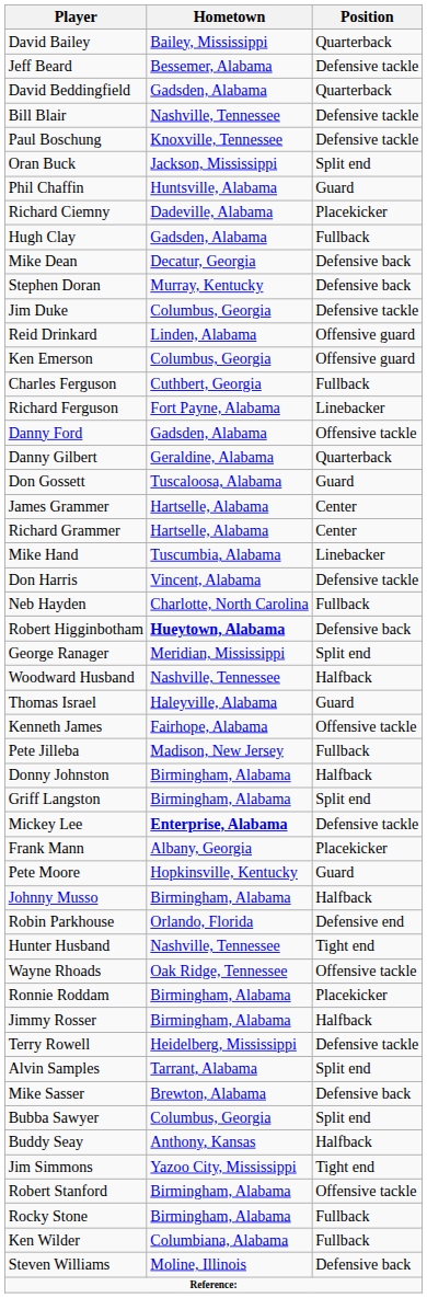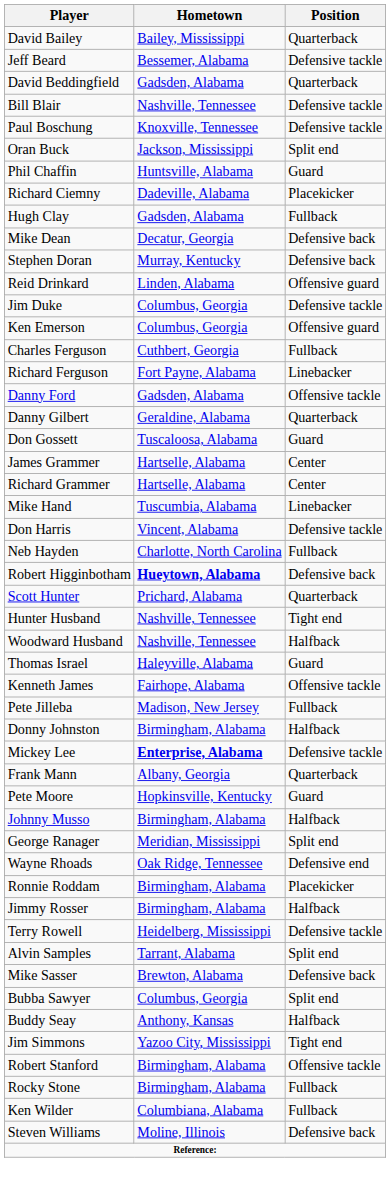 <table class="wikitable" border="1">
 <tr ;>
 <th>Player</th>
 <th>Hometown</th>
 <th>Position</th>
 </tr>
 <tr>
 <td>David Bailey</td>
 <td><a href='#'>Bailey, Mississippi</a></td>
 <td>Quarterback</td>
 </tr>
 <tr>
 <td>Jeff Beard</td>
 <td><a href='#'>Bessemer, Alabama</a></td>
 <td>Defensive tackle</td>
 </tr>
 <tr>
 <td>David Beddingfield</td>
 <td><a href='#'>Gadsden, Alabama</a></td>
 <td>Quarterback</td>
 </tr>
 <tr>
 <td>Bill Blair</td>
 <td><a href='#'>Nashville, Tennessee</a></td>
 <td>Defensive tackle</td>
 </tr>
 <tr>
 <td>Paul Boschung</td>
 <td><a href='#'>Knoxville, Tennessee</a></td>
 <td>Defensive tackle</td>
 </tr>
 <tr>
 <td>Oran Buck</td>
 <td><a href='#'>Jackson, Mississippi</a></td>
 <td>Split end</td>
 </tr>
 <tr>
 <td>Phil Chaffin</td>
 <td><a href='#'>Huntsville, Alabama</a></td>
 <td>Guard</td>
 </tr>
 <tr>
 <td>Richard Ciemny</td>
 <td><a href='#'>Dadeville, Alabama</a></td>
 <td>Placekicker</td>
 </tr>
 <tr>
 <td>Hugh Clay</td>
 <td><a href='#'>Gadsden, Alabama</a></td>
 <td>Fullback</td>
 </tr>
 <tr>
 <td>Mike Dean</td>
 <td><a href='#'>Decatur, Georgia</a></td>
 <td>Defensive back</td>
 </tr>
 <tr>
 <td>Stephen Doran</td>
 <td><a href='#'>Murray, Kentucky</a></td>
 <td>Defensive back</td>
 </tr>
 <tr>
+<td>Reid Drinkard</td>
+<td><a href='#'>Linden, Alabama</a></td>
+<td>Offensive guard</td>
+</tr>
+<tr>
 <td>Jim Duke</td>
 <td><a href='#'>Columbus, Georgia</a></td>
 <td>Defensive tackle</td>
-</tr>
-<tr>
-<td>Reid Drinkard</td>
-<td><a href='#'>Linden, Alabama</a></td>
-<td>Offensive guard</td>
 </tr>
 <tr>
 <td>Ken Emerson</td>
 <td><a href='#'>Columbus, Georgia</a></td>
 <td>Offensive guard</td>
 </tr>
 <tr>
 <td>Charles Ferguson</td>
 <td><a href='#'>Cuthbert, Georgia</a></td>
 <td>Fullback</td>
 </tr>
 <tr>
 <td>Richard Ferguson</td>
 <td><a href='#'>Fort Payne, Alabama</a></td>
 <td>Linebacker</td>
 </tr>
 <tr>
 <td><a href='#'>Danny Ford</a></td>
 <td><a href='#'>Gadsden, Alabama</a></td>
 <td>Offensive tackle</td>
 </tr>
 <tr>
 <td>Danny Gilbert</td>
 <td><a href='#'>Geraldine, Alabama</a></td>
 <td>Quarterback</td>
 </tr>
 <tr>
 <td>Don Gossett</td>
 <td><a href='#'>Tuscaloosa, Alabama</a></td>
 <td>Guard</td>
 </tr>
 <tr>
 <td>James Grammer</td>
 <td><a href='#'>Hartselle, Alabama</a></td>
 <td>Center</td>
 </tr>
 <tr>
 <td>Richard Grammer</td>
 <td><a href='#'>Hartselle, Alabama</a></td>
 <td>Center</td>
 </tr>
 <tr>
 <td>Mike Hand</td>
 <td><a href='#'>Tuscumbia, Alabama</a></td>
 <td>Linebacker</td>
 </tr>
 <tr>
 <td>Don Harris</td>
 <td><a href='#'>Vincent, Alabama</a></td>
 <td>Defensive tackle</td>
 </tr>
 <tr>
 <td>Neb Hayden</td>
 <td><a href='#'>Charlotte, North Carolina</a></td>
 <td>Fullback</td>
 </tr>
 <tr>
 <td>Robert Higginbotham</td>
 <td><strong><a href='#'>Hueytown, Alabama</a></strong></td>
 <td>Defensive back</td>
 </tr>
 <tr>
-<td>George Ranager</td>
-<td><a href='#'>Meridian, Mississippi</a></td>
-<td>Split end</td>
+<td><a href='#'>Scott Hunter</a></td>
+<td><a href='#'>Prichard, Alabama</a></td>
+<td>Quarterback</td>
+</tr>
+<tr>
+<td>Hunter Husband</td>
+<td><a href='#'>Nashville, Tennessee</a></td>
+<td>Tight end</td>
 </tr>
 <tr>
 <td>Woodward Husband</td>
 <td><a href='#'>Nashville, Tennessee</a></td>
 <td>Halfback</td>
 </tr>
 <tr>
 <td>Thomas Israel</td>
 <td><a href='#'>Haleyville, Alabama</a></td>
 <td>Guard</td>
 </tr>
 <tr>
 <td>Kenneth James</td>
 <td><a href='#'>Fairhope, Alabama</a></td>
 <td>Offensive tackle</td>
 </tr>
 <tr>
 <td>Pete Jilleba</td>
 <td><a href='#'>Madison, New Jersey</a></td>
 <td>Fullback</td>
 </tr>
 <tr>
 <td>Donny Johnston</td>
 <td><a href='#'>Birmingham, Alabama</a></td>
 <td>Halfback</td>
 </tr>
 <tr>
-<td>Griff Langston</td>
-<td><a href='#'>Birmingham, Alabama</a></td>
-<td>Split end</td>
-</tr>
-<tr>
 <td>Mickey Lee</td>
 <td><strong><a href='#'>Enterprise, Alabama</a></strong></td>
 <td>Defensive tackle</td>
 </tr>
 <tr>
 <td>Frank Mann</td>
 <td><a href='#'>Albany, Georgia</a></td>
-<td>Placekicker</td>
+<td>Quarterback</td>
 </tr>
 <tr>
 <td>Pete Moore</td>
 <td><a href='#'>Hopkinsville, Kentucky</a></td>
 <td>Guard</td>
 </tr>
 <tr>
 <td><a href='#'>Johnny Musso</a></td>
 <td><a href='#'>Birmingham, Alabama</a></td>
 <td>Halfback</td>
 </tr>
 <tr>
-<td>Robin Parkhouse</td>
-<td><a href='#'>Orlando, Florida</a></td>
-<td>Defensive end</td>
-</tr>
-<tr>
-<td>Hunter Husband</td>
-<td><a href='#'>Nashville, Tennessee</a></td>
-<td>Tight end</td>
+<td>George Ranager</td>
+<td><a href='#'>Meridian, Mississippi</a></td>
+<td>Split end</td>
 </tr>
 <tr>
 <td>Wayne Rhoads</td>
 <td><a href='#'>Oak Ridge, Tennessee</a></td>
-<td>Offensive tackle</td>
+<td>Defensive end</td>
 </tr>
 <tr>
 <td>Ronnie Roddam</td>
 <td><a href='#'>Birmingham, Alabama</a></td>
 <td>Placekicker</td>
 </tr>
 <tr>
 <td>Jimmy Rosser</td>
 <td><a href='#'>Birmingham, Alabama</a></td>
 <td>Halfback</td>
 </tr>
 <tr>
 <td>Terry Rowell</td>
 <td><a href='#'>Heidelberg, Mississippi</a></td>
 <td>Defensive tackle</td>
 </tr>
 <tr>
 <td>Alvin Samples</td>
 <td><a href='#'>Tarrant, Alabama</a></td>
 <td>Split end</td>
 </tr>
 <tr>
 <td>Mike Sasser</td>
 <td><a href='#'>Brewton, Alabama</a></td>
 <td>Defensive back</td>
 </tr>
 <tr>
 <td>Bubba Sawyer</td>
 <td><a href='#'>Columbus, Georgia</a></td>
 <td>Split end</td>
 </tr>
 <tr>
 <td>Buddy Seay</td>
 <td><a href='#'>Anthony, Kansas</a></td>
 <td>Halfback</td>
 </tr>
 <tr>
 <td>Jim Simmons</td>
 <td><a href='#'>Yazoo City, Mississippi</a></td>
 <td>Tight end</td>
 </tr>
 <tr>
 <td>Robert Stanford</td>
 <td><a href='#'>Birmingham, Alabama</a></td>
 <td>Offensive tackle</td>
 </tr>
 <tr>
 <td>Rocky Stone</td>
 <td><a href='#'>Birmingham, Alabama</a></td>
 <td>Fullback</td>
 </tr>
 <tr>
 <td>Ken Wilder</td>
 <td><a href='#'>Columbiana, Alabama</a></td>
 <td>Fullback</td>
 </tr>
 <tr>
 <td>Steven Williams</td>
 <td><a href='#'>Moline, Illinois</a></td>
 <td>Defensive back</td>
 </tr>
 <tr>
 <td colspan="3" style="font-size: 8pt" align="center"><strong>Reference:</strong></td>
 </tr>
 </table>
